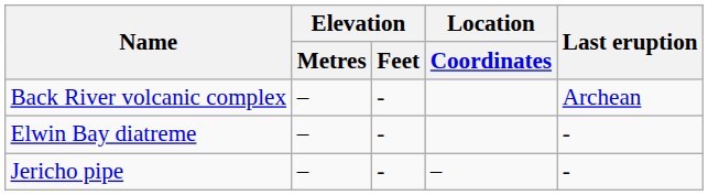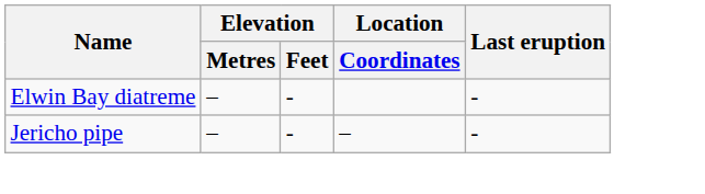 <table class="wikitable">
 <tr>
 <th rowspan="2">Name</th>
 <th colspan="2">Elevation</th>
 <th>Location</th>
 <th rowspan="2">Last eruption</th>
 </tr>
 <tr>
 <th>Metres</th>
 <th>Feet</th>
 <th><a href='#'>Coordinates</a></th>
-</tr>
-<tr>
-<td><a href='#'>Back River volcanic complex</a></td>
-<td>–</td>
-<td>-</td>
-<td></td>
-<td><a href='#'>Archean</a></td>
 </tr>
 <tr>
 <td><a href='#'>Elwin Bay diatreme</a></td>
 <td>–</td>
 <td>-</td>
 <td></td>
 <td>-</td>
 </tr>
 <tr>
 <td><a href='#'>Jericho pipe</a></td>
 <td>–</td>
 <td>-</td>
 <td>–</td>
 <td>-</td>
 </tr>
 </table>
